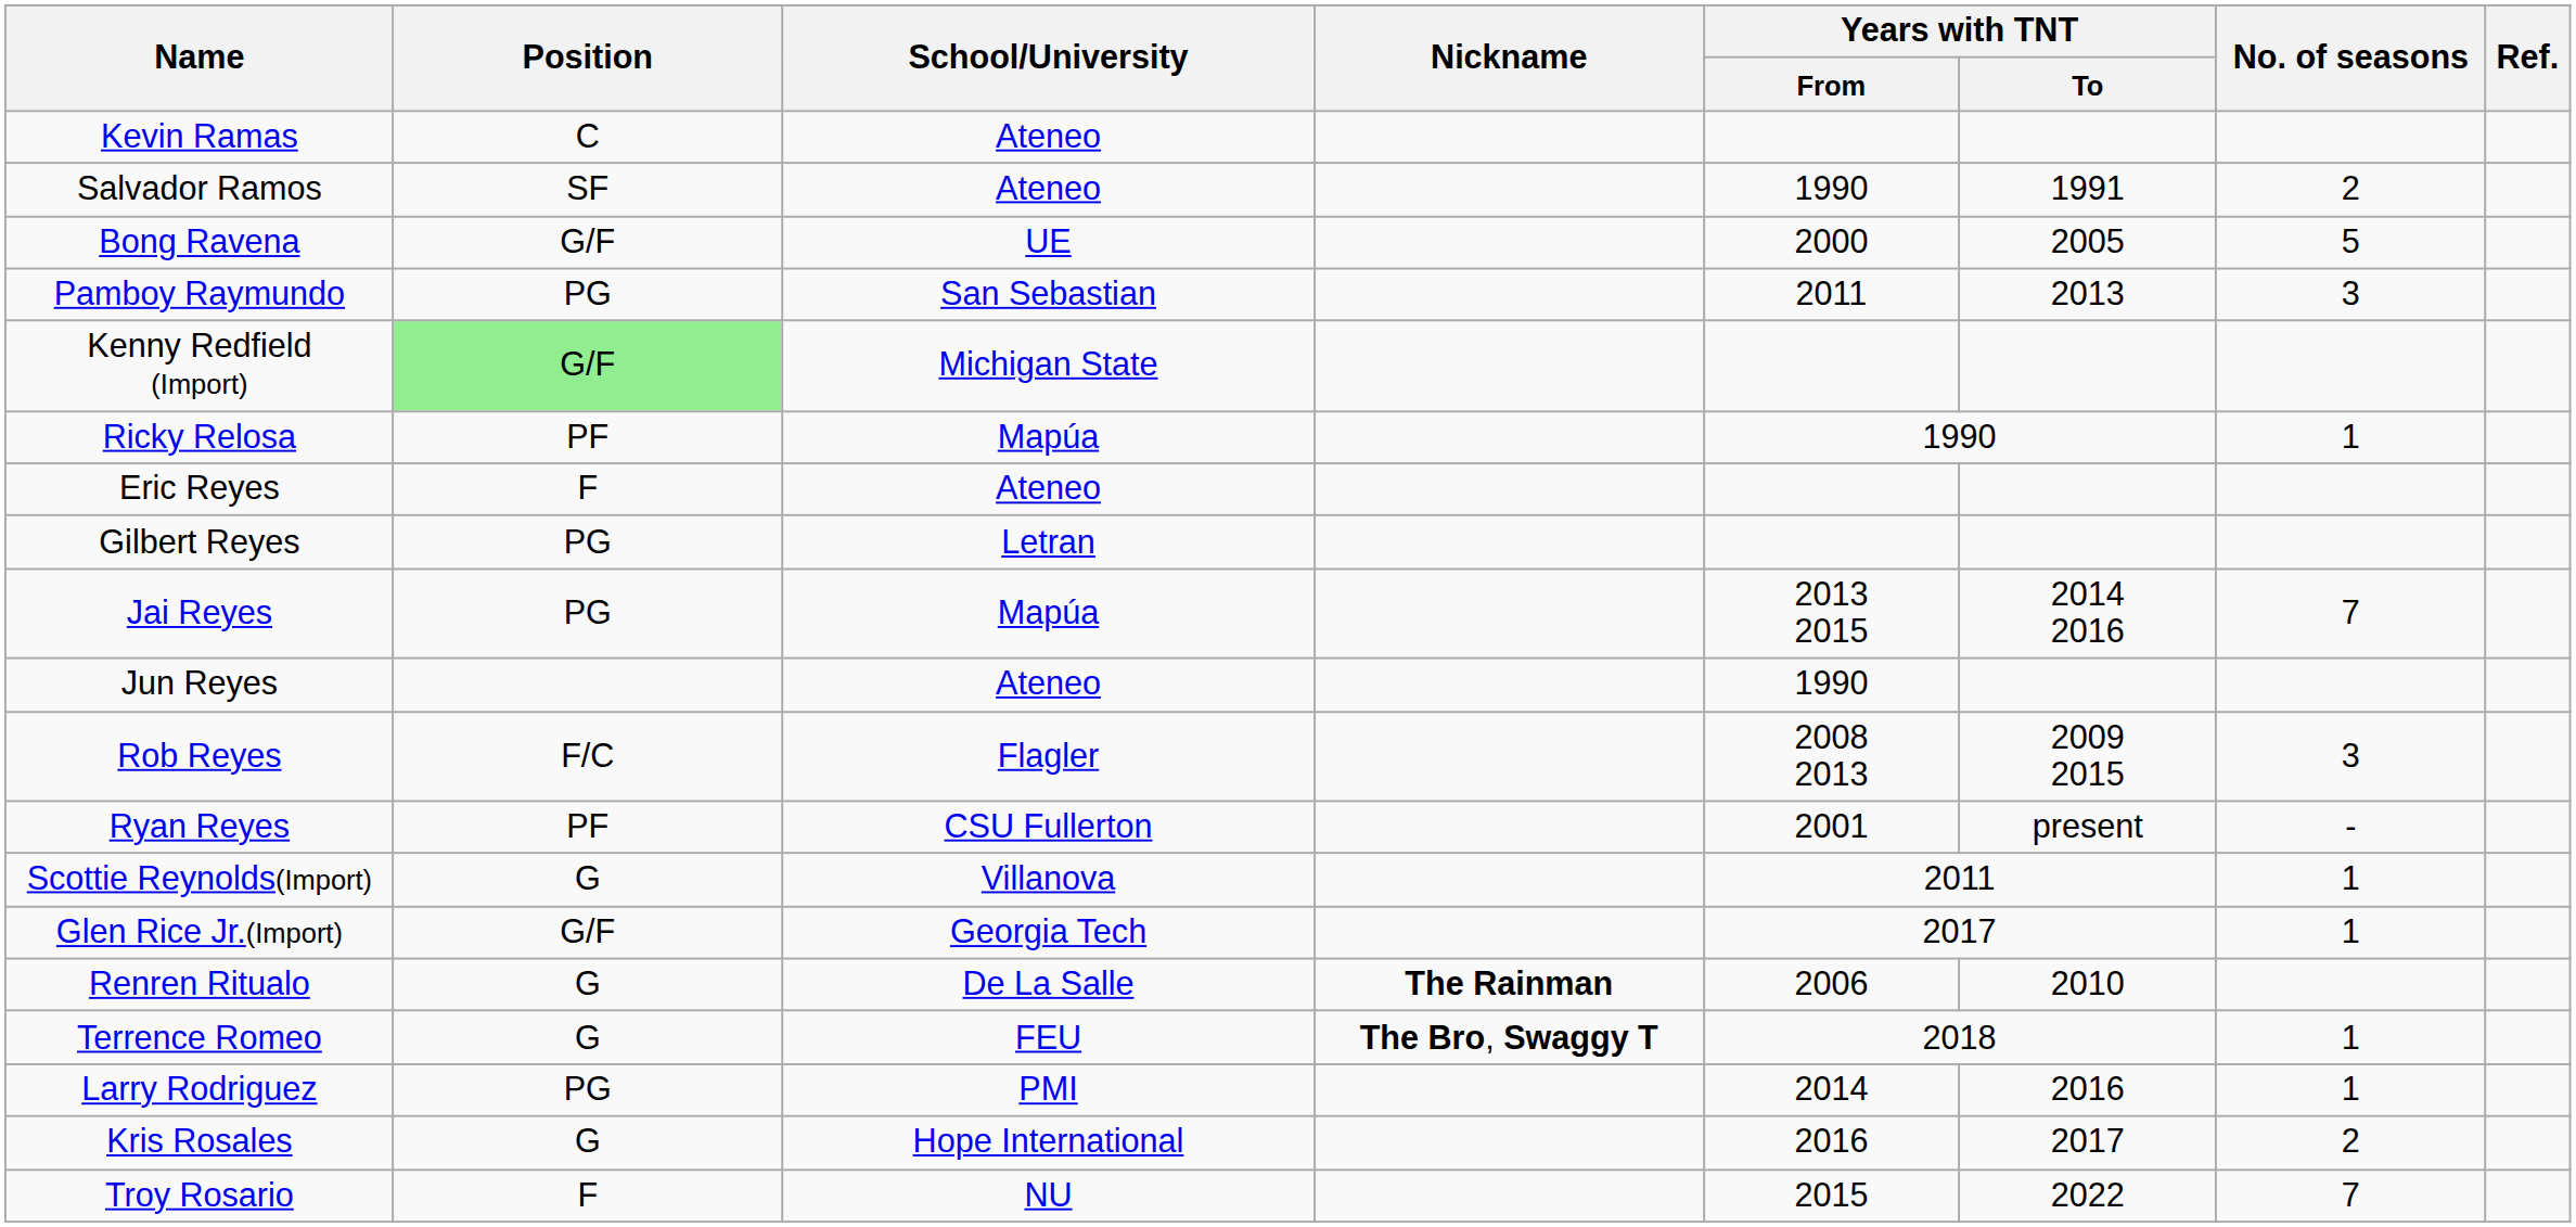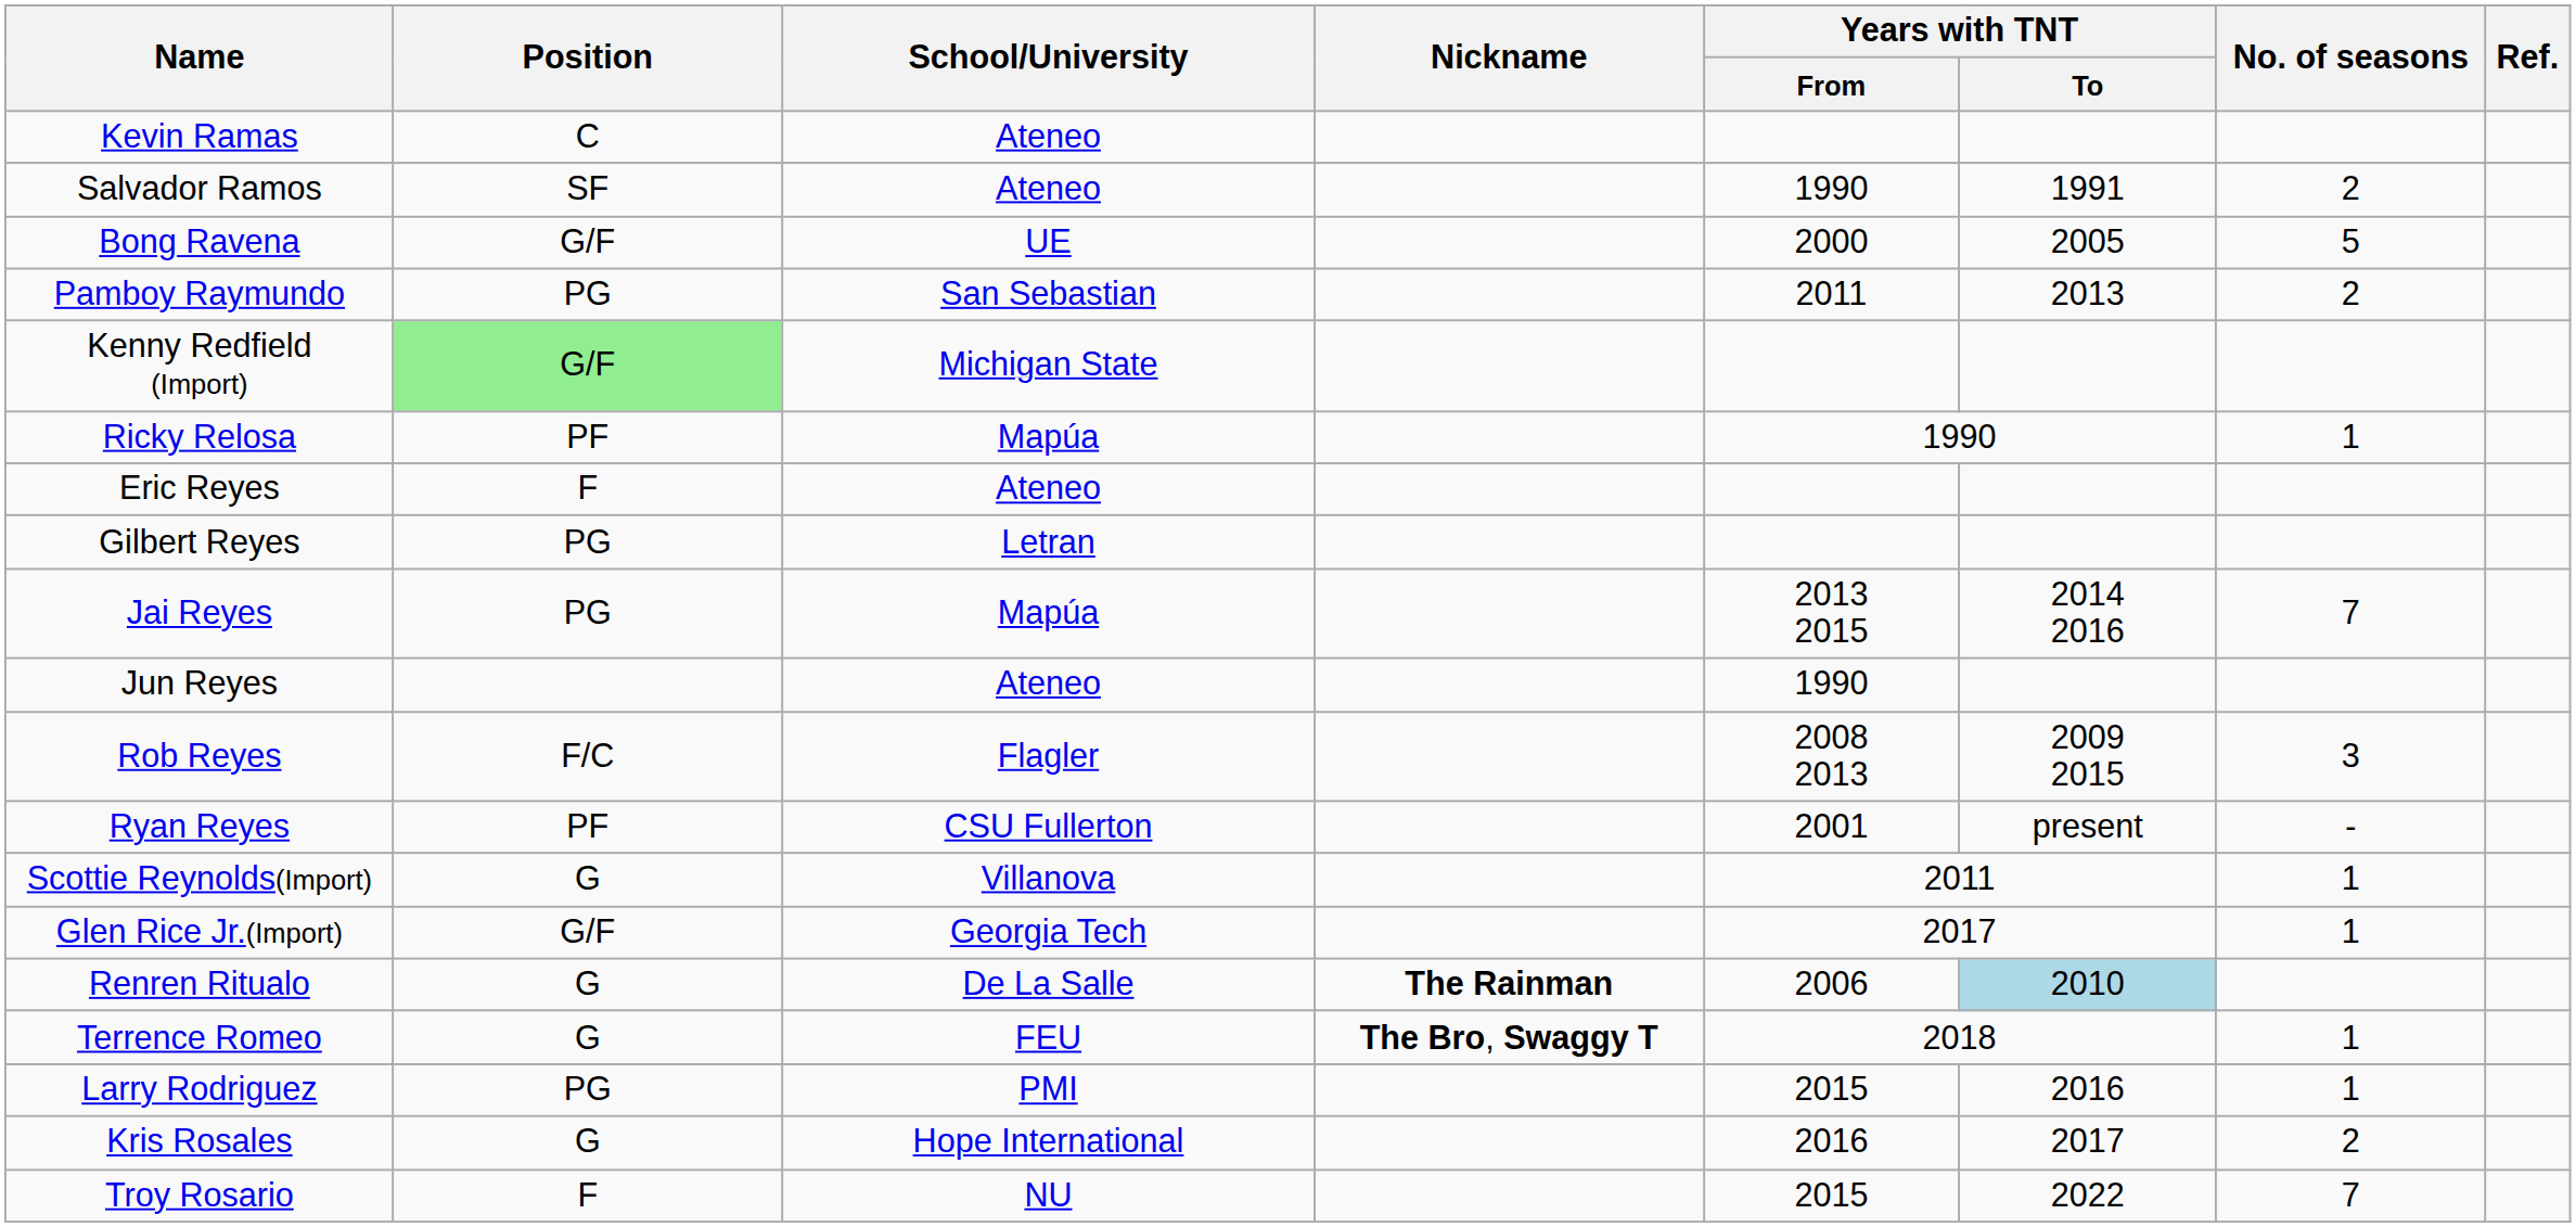 <table class="wikitable sortable" style="text-align:center" width="98%">
 <tr>
 <th style="width:180px;" rowspan="2">Name</th>
 <th style="width:180px;" rowspan="2">Position</th>
 <th style="width:250px;" rowspan="2">School/University</th>
 <th style="width:180px;" rowspan="2">Nickname</th>
 <th style="width:180px; text-align:center;" colspan="2">Years with TNT</th>
 <th rowspan="2">No. of seasons</th>
 <th rowspan="2"; class=unsortable>Ref.</th>
 </tr>
 <tr>
 <th style="width:10%; text-align:center;"><small>From</small></th>
 <th style="width:10%; text-align:center;"><small>To</small></th>
 </tr>
 <tr>
 <td><a href='#'>Kevin Ramas</a></td>
 <td align="center">C</td>
 <td><a href='#'>Ateneo</a></td>
 <td align="center"></td>
 <td align="center"></td>
 <td></td>
 <td></td>
 <td></td>
 </tr>
 <tr>
 <td>Salvador Ramos</td>
 <td align="center">SF</td>
 <td><a href='#'>Ateneo</a></td>
 <td align="center"></td>
 <td align="center">1990</td>
 <td>1991</td>
 <td>2</td>
 <td></td>
 </tr>
 <tr>
 <td><a href='#'>Bong Ravena</a></td>
 <td align="center">G/F</td>
 <td><a href='#'>UE</a></td>
 <td align="center"></td>
 <td align="center">2000</td>
 <td>2005</td>
 <td>5</td>
 <td></td>
 </tr>
 <tr>
 <td><a href='#'>Pamboy Raymundo</a></td>
 <td align="center">PG</td>
 <td><a href='#'>San Sebastian</a></td>
 <td align="center"></td>
 <td align="center">2011</td>
 <td>2013</td>
-<td>3</td>
+<td>2</td>
 <td></td>
 </tr>
 <tr>
 <td>Kenny Redfield<br><small>(Import)</small></td>
 <td align="center" style="background: lightgreen;">G/F</td>
 <td><a href='#'>Michigan State</a></td>
 <td align="center"></td>
 <td align="center"></td>
 <td></td>
 <td></td>
 <td></td>
 </tr>
 <tr>
 <td><a href='#'>Ricky Relosa</a></td>
 <td align="center">PF</td>
 <td><a href='#'>Mapúa</a></td>
 <td align="center"></td>
 <td colspan="2" align="center">1990</td>
 <td>1</td>
 <td></td>
 </tr>
 <tr>
 <td>Eric Reyes</td>
 <td align="center">F</td>
 <td><a href='#'>Ateneo</a></td>
 <td align="center"></td>
 <td align="center"></td>
 <td></td>
 <td></td>
 <td></td>
 </tr>
 <tr>
 <td>Gilbert Reyes</td>
 <td align="center">PG</td>
 <td><a href='#'>Letran</a></td>
 <td align="center"></td>
 <td align="center"></td>
 <td></td>
 <td></td>
 <td></td>
 </tr>
 <tr>
 <td><a href='#'>Jai Reyes</a></td>
 <td align="center">PG</td>
 <td><a href='#'>Mapúa</a></td>
 <td align="center"></td>
 <td align="center">2013<br>2015</td>
 <td>2014<br>2016</td>
 <td>7</td>
 <td></td>
 </tr>
 <tr>
 <td>Jun Reyes</td>
 <td></td>
 <td><a href='#'>Ateneo</a></td>
 <td></td>
 <td>1990</td>
 <td></td>
 <td></td>
 <td></td>
 </tr>
 <tr>
 <td><a href='#'>Rob Reyes</a></td>
 <td align="center">F/C</td>
 <td><a href='#'>Flagler</a></td>
 <td align="center"></td>
 <td align="center">2008<br>2013</td>
 <td>2009<br>2015</td>
 <td>3</td>
 <td></td>
 </tr>
 <tr>
 <td><a href='#'>Ryan Reyes</a></td>
 <td align="center">PF</td>
 <td><a href='#'>CSU Fullerton</a></td>
 <td align="center"></td>
 <td align="center">2001</td>
 <td>present</td>
 <td>-</td>
 <td></td>
 </tr>
 <tr>
 <td><a href='#'>Scottie Reynolds</a><small>(Import)</small></td>
 <td align="center">G</td>
 <td><a href='#'>Villanova</a></td>
 <td align="center"></td>
 <td colspan="2" align="center">2011</td>
 <td>1</td>
 <td></td>
 </tr>
 <tr>
 <td><a href='#'>Glen Rice Jr.</a><small>(Import)</small></td>
 <td align="center">G/F</td>
 <td><a href='#'>Georgia Tech</a></td>
 <td align="center"></td>
 <td colspan="2" align="center">2017</td>
 <td>1</td>
 <td></td>
 </tr>
 <tr>
 <td><a href='#'>Renren Ritualo</a></td>
 <td align="center">G</td>
 <td><a href='#'>De La Salle</a></td>
 <td align="center"><strong>The Rainman</strong></td>
 <td align="center">2006</td>
-<td>2010</td>
+<td style="background: lightblue;">2010</td>
 <td></td>
 <td></td>
 </tr>
 <tr>
 <td><a href='#'>Terrence Romeo</a></td>
 <td align="center">G</td>
 <td><a href='#'>FEU</a></td>
 <td align="center"><strong>The Bro</strong>, <strong>Swaggy T</strong></td>
 <td colspan="2" align="center">2018</td>
 <td>1</td>
 <td></td>
 </tr>
 <tr>
 <td><a href='#'>Larry Rodriguez</a></td>
 <td align="center">PG</td>
 <td><a href='#'>PMI</a></td>
 <td align="center"></td>
-<td align="center">2014</td>
+<td align="center">2015</td>
 <td>2016</td>
 <td>1</td>
 <td></td>
 </tr>
 <tr>
 <td><a href='#'>Kris Rosales</a></td>
 <td align="center">G</td>
 <td><a href='#'>Hope International</a></td>
 <td align="center"></td>
 <td align="center">2016</td>
 <td>2017</td>
 <td>2</td>
 <td></td>
 </tr>
 <tr>
 <td><a href='#'>Troy Rosario</a></td>
 <td align="center">F</td>
 <td><a href='#'>NU</a></td>
 <td align="center"></td>
 <td align="center">2015</td>
 <td>2022</td>
 <td>7</td>
 <td></td>
 </tr>
 </table>
